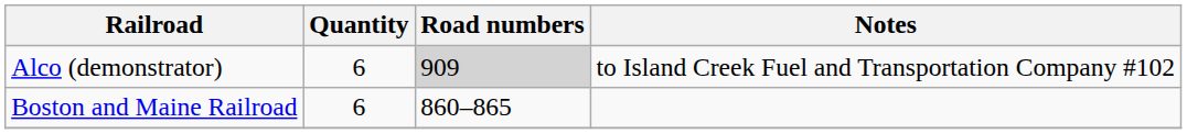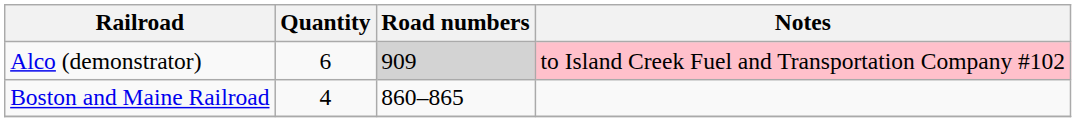 <table class="wikitable">
 <tr>
 <th>Railroad</th>
 <th>Quantity</th>
 <th>Road numbers</th>
 <th>Notes</th>
 </tr>
 <tr>
 <td><a href='#'>Alco</a> (demonstrator)</td>
 <td style="text-align:center;">6</td>
 <td style="background: lightgrey;">909</td>
-<td>to Island Creek Fuel and Transportation Company #102</td>
+<td style="background: pink;">to Island Creek Fuel and Transportation Company #102</td>
 </tr>
 <tr>
 <td><a href='#'>Boston and Maine Railroad</a></td>
-<td style="text-align:center;">6</td>
+<td style="text-align:center;">4</td>
 <td>860–865</td>
 <td></td>
 </tr>
 <tr>
 </tr>
 </table>
